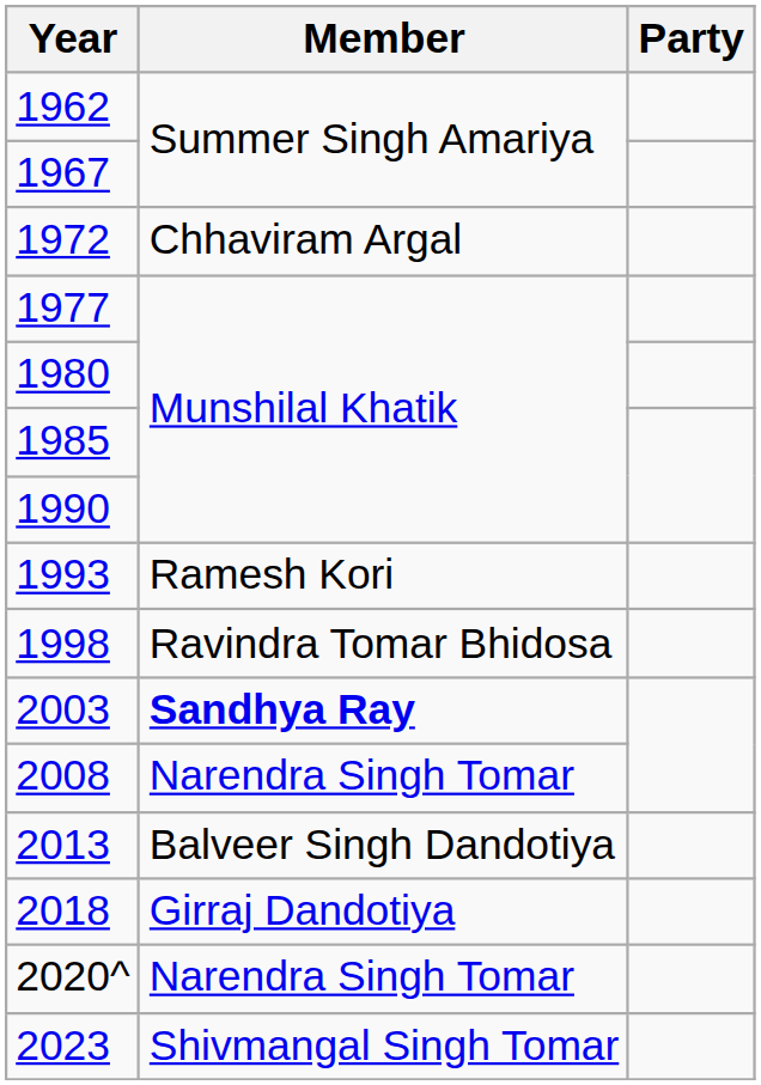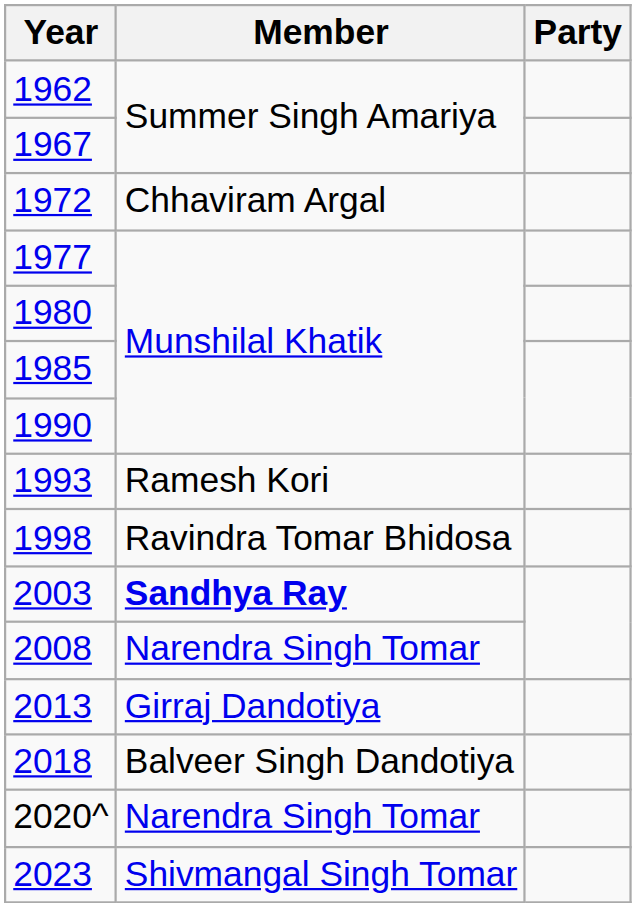 <table class="wikitable">
 <tr>
 <th>Year</th>
 <th>Member</th>
 <th colspan=2>Party</th>
 </tr>
 <tr>
 <td><a href='#'>1962</a></td>
 <td rowspan="2">Summer Singh Amariya</td>
 <td></td>
 </tr>
 <tr>
 <td><a href='#'>1967</a></td>
 </tr>
 <tr>
 <td><a href='#'>1972</a></td>
 <td>Chhaviram Argal</td>
 <td></td>
 </tr>
 <tr>
 <td><a href='#'>1977</a></td>
 <td rowspan="4"><a href='#'>Munshilal Khatik</a></td>
 <td></td>
 </tr>
 <tr>
 <td><a href='#'>1980</a></td>
 <td></td>
 </tr>
 <tr>
 <td><a href='#'>1985</a></td>
 </tr>
 <tr>
 <td><a href='#'>1990</a></td>
 </tr>
 <tr>
 <td><a href='#'>1993</a></td>
 <td>Ramesh Kori</td>
 <td></td>
 </tr>
 <tr>
 <td><a href='#'>1998</a></td>
 <td>Ravindra Tomar Bhidosa</td>
 <td></td>
 </tr>
 <tr>
 <td><a href='#'>2003</a></td>
 <td><strong><a href='#'>Sandhya Ray</a></strong></td>
 </tr>
 <tr>
 <td><a href='#'>2008</a></td>
 <td><a href='#'>Narendra Singh Tomar</a></td>
 </tr>
 <tr>
 <td><a href='#'>2013</a></td>
-<td>Balveer Singh Dandotiya</td>
+<td><a href='#'>Girraj Dandotiya</a></td>
 <td></td>
 </tr>
 <tr>
 <td><a href='#'>2018</a></td>
-<td><a href='#'>Girraj Dandotiya</a></td>
+<td>Balveer Singh Dandotiya</td>
 <td></td>
 </tr>
 <tr>
 <td>2020^</td>
 <td><a href='#'>Narendra Singh Tomar</a></td>
 </tr>
 <tr>
 <td><a href='#'>2023</a></td>
 <td><a href='#'>Shivmangal Singh Tomar</a></td>
 <td></td>
 </tr>
 </table>
